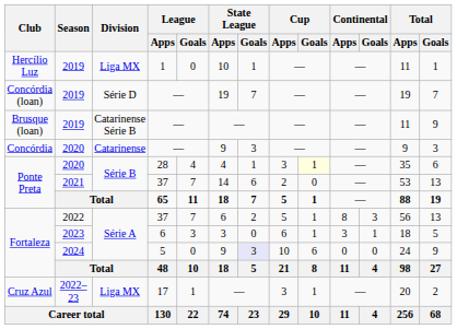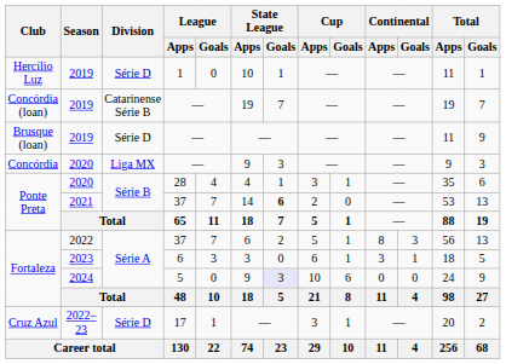 <table class="wikitable" style="text-align: center">
 <tr>
 <th rowspan="2">Club</th>
 <th rowspan="2">Season</th>
 <th rowspan="2">Division</th>
 <th colspan="2">League</th>
 <th colspan="2">State League</th>
 <th colspan="2">Cup</th>
 <th colspan="2">Continental</th>
 <th colspan="2">Total</th>
 </tr>
 <tr>
 <th>Apps</th>
 <th>Goals</th>
 <th>Apps</th>
 <th>Goals</th>
 <th>Apps</th>
 <th>Goals</th>
 <th>Apps</th>
 <th>Goals</th>
 <th>Apps</th>
 <th>Goals</th>
 </tr>
 <tr>
 <td><a href='#'>Hercílio Luz</a></td>
 <td><a href='#'>2019</a></td>
-<td><a href='#'>Liga MX</a></td>
+<td><a href='#'>Série D</a></td>
 <td>1</td>
 <td>0</td>
 <td>10</td>
 <td>1</td>
 <td colspan="2">—</td>
 <td colspan="2">—</td>
 <td>11</td>
 <td>1</td>
 </tr>
 <tr>
 <td><a href='#'>Concórdia</a> (loan)</td>
 <td><a href='#'>2019</a></td>
-<td>Série D</td>
+<td>Catarinense Série B</td>
 <td colspan="2">—</td>
 <td>19</td>
 <td>7</td>
 <td colspan="2">—</td>
 <td colspan="2">—</td>
 <td>19</td>
 <td>7</td>
 </tr>
 <tr>
 <td><a href='#'>Brusque</a> (loan)</td>
 <td><a href='#'>2019</a></td>
-<td>Catarinense Série B</td>
+<td>Série D</td>
 <td colspan="2">—</td>
 <td colspan="2">—</td>
 <td colspan="2">—</td>
 <td colspan="2">—</td>
 <td>11</td>
 <td>9</td>
 </tr>
 <tr>
 <td><a href='#'>Concórdia</a></td>
 <td><a href='#'>2020</a></td>
-<td><a href='#'>Catarinense</a></td>
+<td><a href='#'>Liga MX</a></td>
 <td colspan="2">—</td>
 <td>9</td>
 <td>3</td>
 <td colspan="2">—</td>
 <td colspan="2">—</td>
 <td>9</td>
 <td>3</td>
 </tr>
 <tr>
 <td rowspan="3"><a href='#'>Ponte Preta</a></td>
 <td><a href='#'>2020</a></td>
 <td rowspan="2"><a href='#'>Série B</a></td>
 <td>28</td>
 <td>4</td>
 <td>4</td>
 <td>1</td>
 <td>3</td>
-<td style="background: lightyellow;">1</td>
+<td>1</td>
 <td colspan="2">—</td>
 <td>35</td>
 <td>6</td>
 </tr>
 <tr>
 <td><a href='#'>2021</a></td>
 <td>37</td>
 <td>7</td>
 <td>14</td>
-<td>6</td>
+<td><strong>6</strong></td>
 <td>2</td>
 <td>0</td>
 <td colspan="2">—</td>
 <td>53</td>
 <td>13</td>
 </tr>
 <tr>
 <th colspan="2">Total</th>
 <td><strong>65</strong></td>
 <td><strong>11</strong></td>
 <td><strong>18</strong></td>
 <td><strong>7</strong></td>
 <td><strong>5</strong></td>
 <td><strong>1</strong></td>
 <td colspan="2"><strong>—</strong></td>
 <td><strong>88</strong></td>
 <td><strong>19</strong></td>
 </tr>
 <tr>
 <td rowspan="4"><a href='#'>Fortaleza</a></td>
 <td>2022</td>
 <td rowspan="3"><a href='#'>Série A</a></td>
 <td>37</td>
 <td>7</td>
 <td>6</td>
 <td>2</td>
 <td>5</td>
 <td>1</td>
 <td>8</td>
 <td>3</td>
 <td>56</td>
 <td>13</td>
 </tr>
 <tr>
 <td><a href='#'>2023</a></td>
 <td>6</td>
 <td>3</td>
 <td>3</td>
 <td>0</td>
 <td>6</td>
 <td>1</td>
 <td>3</td>
 <td>1</td>
 <td>18</td>
 <td>5</td>
 </tr>
 <tr>
 <td><a href='#'>2024</a></td>
 <td>5</td>
 <td>0</td>
 <td>9</td>
 <td style="background: lavender;">3</td>
 <td>10</td>
 <td>6</td>
 <td>0</td>
 <td>0</td>
 <td>24</td>
 <td>9</td>
 </tr>
 <tr>
 <th colspan="2">Total</th>
 <th>48</th>
 <th>10</th>
 <th>18</th>
 <th>5</th>
 <th>21</th>
 <th>8</th>
 <th>11</th>
 <th>4</th>
 <th>98</th>
 <th>27</th>
 </tr>
 <tr>
 <td><a href='#'>Cruz Azul</a></td>
 <td><a href='#'>2022–23</a></td>
-<td><a href='#'>Liga MX</a></td>
+<td><a href='#'>Série D</a></td>
 <td>17</td>
 <td>1</td>
 <td colspan="2">—</td>
 <td>3</td>
 <td>1</td>
 <td colspan="2">—</td>
 <td>20</td>
 <td>2</td>
 </tr>
 <tr>
 <th colspan="3"><strong>Career total</strong></th>
 <th>130</th>
 <th>22</th>
 <th>74</th>
 <th>23</th>
 <th>29</th>
 <th>10</th>
 <th>11</th>
 <th>4</th>
 <th>256</th>
 <th>68</th>
 </tr>
 </table>
